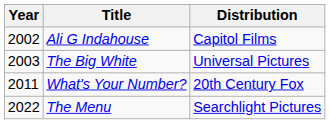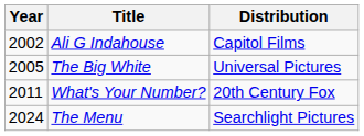 <table class="wikitable plainrowheaders">
 <tr>
 <th>Year</th>
 <th>Title</th>
 <th>Distribution</th>
 </tr>
 <tr>
 <td>2002</td>
 <td><em><a href='#'>Ali G Indahouse</a></em></td>
 <td><a href='#'>Capitol Films</a></td>
 </tr>
 <tr>
-<td>2003</td>
+<td>2005</td>
 <td><em><a href='#'>The Big White</a></em></td>
 <td><a href='#'>Universal Pictures</a></td>
 </tr>
 <tr>
 <td>2011</td>
 <td><em><a href='#'>What's Your Number?</a></em></td>
 <td><a href='#'>20th Century Fox</a></td>
 </tr>
 <tr>
-<td>2022</td>
+<td>2024</td>
 <td><em><a href='#'>The Menu</a></em></td>
 <td><a href='#'>Searchlight Pictures</a></td>
 </tr>
 </table>
